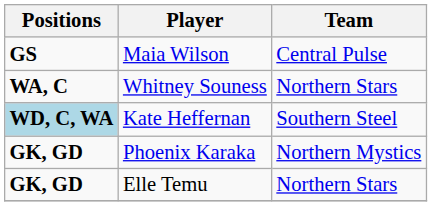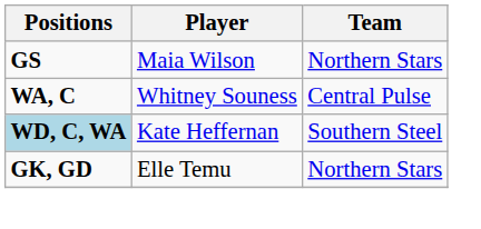 <table class="wikitable collapsible">
 <tr>
 <th>Positions</th>
 <th>Player</th>
 <th>Team</th>
 </tr>
 <tr>
 <td><strong>GS</strong></td>
 <td><a href='#'>Maia Wilson</a></td>
-<td><a href='#'>Central Pulse</a></td>
+<td><a href='#'>Northern Stars</a></td>
 </tr>
 <tr>
 <td><strong>WA, C</strong></td>
 <td><a href='#'>Whitney Souness</a></td>
-<td><a href='#'>Northern Stars</a></td>
+<td><a href='#'>Central Pulse</a></td>
 </tr>
 <tr>
 <td style="background: lightblue;"><strong>WD, C, WA</strong></td>
 <td><a href='#'>Kate Heffernan</a></td>
 <td><a href='#'>Southern Steel</a></td>
-</tr>
-<tr>
-<td><strong>GK, GD</strong></td>
-<td><a href='#'>Phoenix Karaka</a></td>
-<td><a href='#'>Northern Mystics</a></td>
 </tr>
 <tr>
 <td><strong>GK, GD</strong></td>
 <td>Elle Temu</td>
 <td><a href='#'>Northern Stars</a></td>
 </tr>
 <tr>
 </tr>
 </table>
